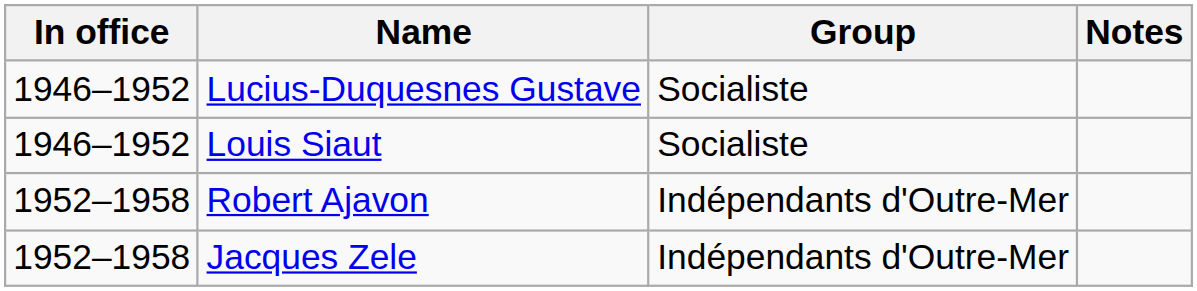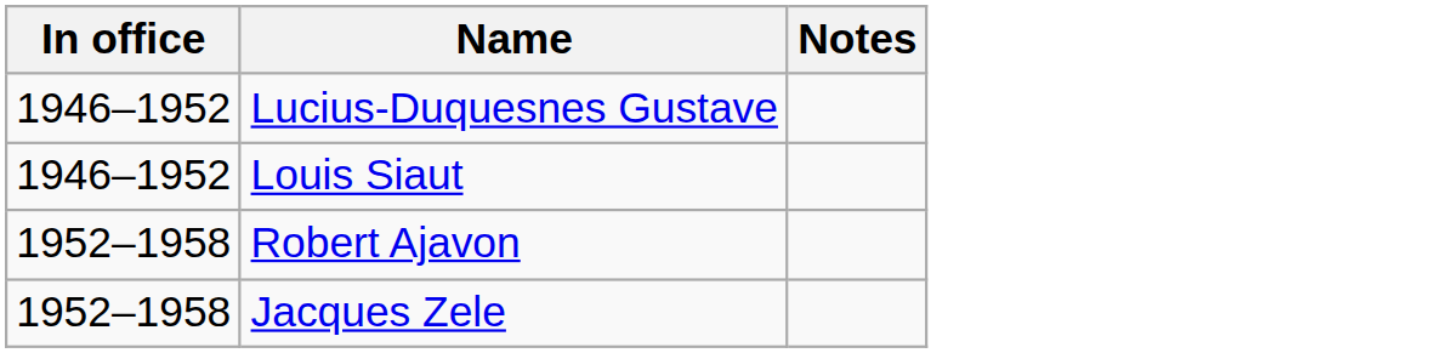 <table class="wikitable sortable">
 <tr>
 <th>In office</th>
 <th>Name</th>
-<th>Group</th>
 <th>Notes</th>
 </tr>
 <tr>
 <td>1946–1952</td>
 <td><a href='#'>Lucius-Duquesnes Gustave</a></td>
-<td>Socialiste</td>
 <td></td>
 </tr>
 <tr>
 <td>1946–1952</td>
 <td><a href='#'>Louis Siaut</a></td>
-<td>Socialiste</td>
 <td></td>
 </tr>
 <tr>
 <td>1952–1958</td>
 <td><a href='#'>Robert Ajavon</a></td>
-<td>Indépendants d'Outre-Mer</td>
 <td></td>
 </tr>
 <tr>
 <td>1952–1958</td>
 <td><a href='#'>Jacques Zele</a></td>
-<td>Indépendants d'Outre-Mer</td>
 <td></td>
 </tr>
 </table>
